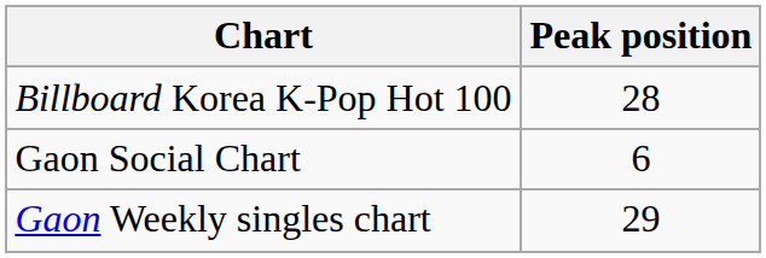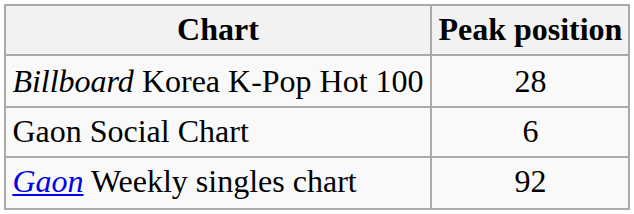 <table class="wikitable sortable">
 <tr>
 <th>Chart</th>
 <th>Peak position</th>
 </tr>
 <tr>
 <td><em>Billboard</em> Korea K-Pop Hot 100</td>
 <td align="center">28</td>
 </tr>
 <tr>
 <td>Gaon Social Chart</td>
 <td align="center">6</td>
 </tr>
 <tr>
 <td><em><a href='#'>Gaon</a></em> Weekly singles chart</td>
-<td align="center">29</td>
+<td align="center">92</td>
 </tr>
 <tr>
 </tr>
 </table>
